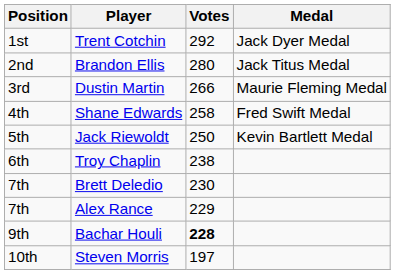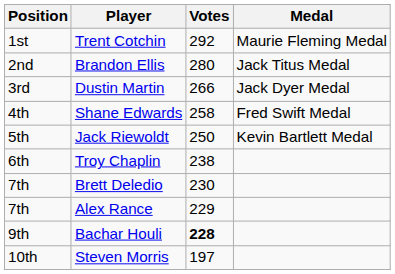 <table class="wikitable">
 <tr>
 <th>Position</th>
 <th>Player</th>
 <th>Votes</th>
 <th>Medal</th>
 </tr>
 <tr>
 <td>1st</td>
 <td><a href='#'>Trent Cotchin</a></td>
 <td>292</td>
-<td>Jack Dyer Medal</td>
+<td>Maurie Fleming Medal</td>
 </tr>
 <tr>
 <td>2nd</td>
 <td><a href='#'>Brandon Ellis</a></td>
 <td>280</td>
 <td>Jack Titus Medal</td>
 </tr>
 <tr>
 <td>3rd</td>
 <td><a href='#'>Dustin Martin</a></td>
 <td>266</td>
-<td>Maurie Fleming Medal</td>
+<td>Jack Dyer Medal</td>
 </tr>
 <tr>
 <td>4th</td>
 <td><a href='#'>Shane Edwards</a></td>
 <td>258</td>
 <td>Fred Swift Medal</td>
 </tr>
 <tr>
 <td>5th</td>
 <td><a href='#'>Jack Riewoldt</a></td>
 <td>250</td>
 <td>Kevin Bartlett Medal</td>
 </tr>
 <tr>
 <td>6th</td>
 <td><a href='#'>Troy Chaplin</a></td>
 <td>238</td>
 <td></td>
 </tr>
 <tr>
 <td>7th</td>
 <td><a href='#'>Brett Deledio</a></td>
 <td>230</td>
 <td></td>
 </tr>
 <tr>
 <td>7th</td>
 <td><a href='#'>Alex Rance</a></td>
 <td>229</td>
 <td></td>
 </tr>
 <tr>
 <td>9th</td>
 <td><a href='#'>Bachar Houli</a></td>
 <td><strong>228</strong></td>
 <td></td>
 </tr>
 <tr>
 <td>10th</td>
 <td><a href='#'>Steven Morris</a></td>
 <td>197</td>
 <td></td>
 </tr>
 </table>
